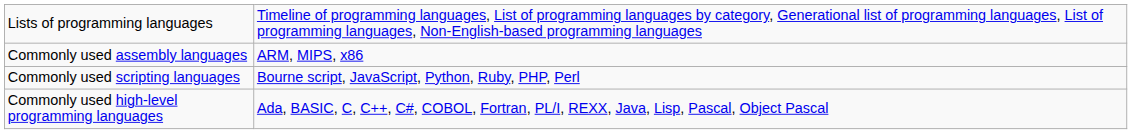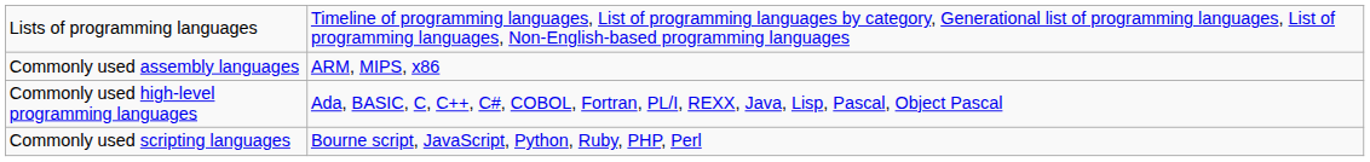 <table class="wikitable">
 <tr>
 <td>Lists of programming languages</td>
 <td><a href='#'>Timeline of programming languages</a>, <a href='#'>List of programming languages by category</a>, <a href='#'>Generational list of programming languages</a>, <a href='#'>List of programming languages</a>, <a href='#'>Non-English-based programming languages</a></td>
 </tr>
 <tr>
 <td>Commonly used <a href='#'>assembly languages</a></td>
 <td><a href='#'>ARM</a>, <a href='#'>MIPS</a>, <a href='#'>x86</a></td>
 </tr>
 <tr>
+<td>Commonly used <a href='#'>high-level programming languages</a></td>
+<td><a href='#'>Ada</a>, <a href='#'>BASIC</a>, <a href='#'>C</a>, <a href='#'>C++</a>, <a href='#'>C#</a>, <a href='#'>COBOL</a>, <a href='#'>Fortran</a>, <a href='#'>PL/I</a>, <a href='#'>REXX</a>, <a href='#'>Java</a>, <a href='#'>Lisp</a>, <a href='#'>Pascal</a>, <a href='#'>Object Pascal</a></td>
+</tr>
+<tr>
 <td>Commonly used <a href='#'>scripting languages</a></td>
 <td><a href='#'>Bourne script</a>, <a href='#'>JavaScript</a>, <a href='#'>Python</a>, <a href='#'>Ruby</a>, <a href='#'>PHP</a>, <a href='#'>Perl</a></td>
 </tr>
-<tr>
-<td>Commonly used <a href='#'>high-level programming languages</a></td>
-<td><a href='#'>Ada</a>, <a href='#'>BASIC</a>, <a href='#'>C</a>, <a href='#'>C++</a>, <a href='#'>C#</a>, <a href='#'>COBOL</a>, <a href='#'>Fortran</a>, <a href='#'>PL/I</a>, <a href='#'>REXX</a>, <a href='#'>Java</a>, <a href='#'>Lisp</a>, <a href='#'>Pascal</a>, <a href='#'>Object Pascal</a></td>
-</tr>
 </table>
